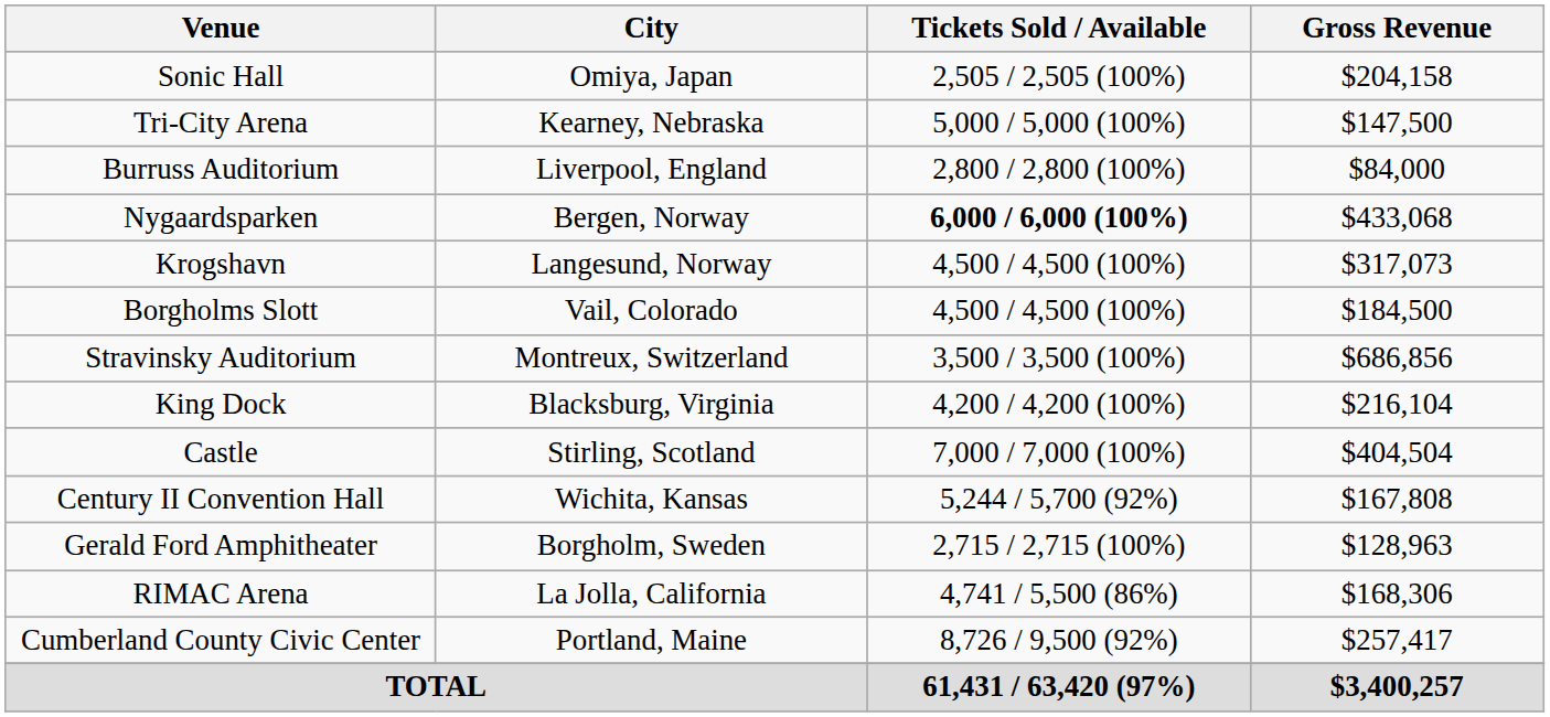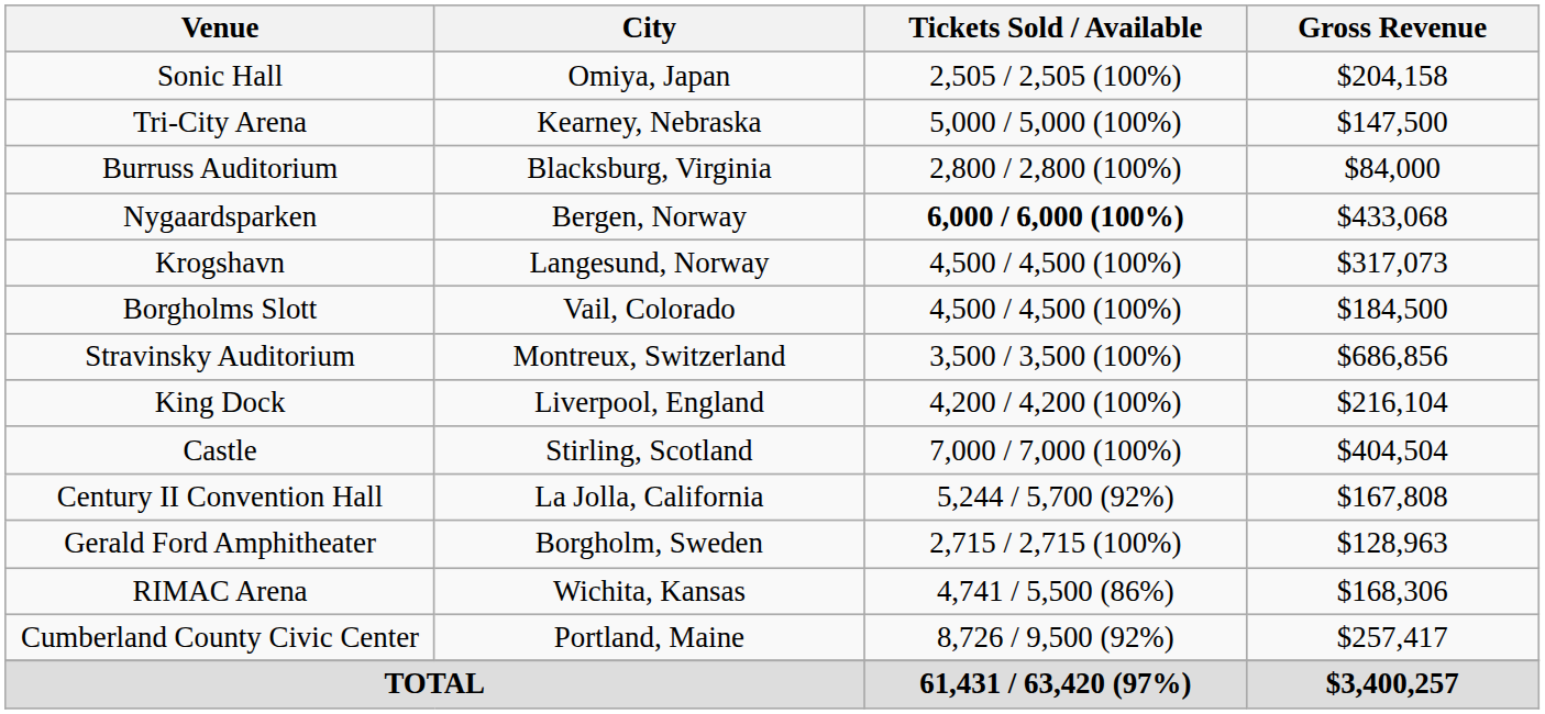 <table class="wikitable" style="text-align:center">
 <tr>
 <th style="width:225px;">Venue</th>
 <th style="width:225px;">City</th>
 <th style="width:200px;">Tickets Sold / Available</th>
 <th style="width:150px;">Gross Revenue</th>
 </tr>
 <tr>
 <td>Sonic Hall</td>
 <td>Omiya, Japan</td>
 <td>2,505 / 2,505 (100%)</td>
 <td>$204,158</td>
 </tr>
 <tr>
 <td>Tri-City Arena</td>
 <td>Kearney, Nebraska</td>
 <td>5,000 / 5,000 (100%)</td>
 <td>$147,500</td>
 </tr>
 <tr>
 <td>Burruss Auditorium</td>
-<td>Liverpool, England</td>
+<td>Blacksburg, Virginia</td>
 <td>2,800 / 2,800 (100%)</td>
 <td>$84,000</td>
 </tr>
 <tr>
 <td>Nygaardsparken</td>
 <td>Bergen, Norway</td>
 <td><strong>6,000 / 6,000 (100%)</strong></td>
 <td>$433,068</td>
 </tr>
 <tr>
 <td>Krogshavn</td>
 <td>Langesund, Norway</td>
 <td>4,500 / 4,500 (100%)</td>
 <td>$317,073</td>
 </tr>
 <tr>
 <td>Borgholms Slott</td>
 <td>Vail, Colorado</td>
 <td>4,500 / 4,500 (100%)</td>
 <td>$184,500</td>
 </tr>
 <tr>
 <td>Stravinsky Auditorium</td>
 <td>Montreux, Switzerland</td>
 <td>3,500 / 3,500 (100%)</td>
 <td>$686,856</td>
 </tr>
 <tr>
 <td>King Dock</td>
-<td>Blacksburg, Virginia</td>
+<td>Liverpool, England</td>
 <td>4,200 / 4,200 (100%)</td>
 <td>$216,104</td>
 </tr>
 <tr>
 <td>Castle</td>
 <td>Stirling, Scotland</td>
 <td>7,000 / 7,000 (100%)</td>
 <td>$404,504</td>
 </tr>
 <tr>
 <td>Century II Convention Hall</td>
-<td>Wichita, Kansas</td>
+<td>La Jolla, California</td>
 <td>5,244 / 5,700 (92%)</td>
 <td>$167,808</td>
 </tr>
 <tr>
 <td>Gerald Ford Amphitheater</td>
 <td>Borgholm, Sweden</td>
 <td>2,715 / 2,715 (100%)</td>
 <td>$128,963</td>
 </tr>
 <tr>
 <td>RIMAC Arena</td>
-<td>La Jolla, California</td>
+<td>Wichita, Kansas</td>
 <td>4,741 / 5,500 (86%)</td>
 <td>$168,306</td>
 </tr>
 <tr>
 <td>Cumberland County Civic Center</td>
 <td>Portland, Maine</td>
 <td>8,726 / 9,500 (92%)</td>
 <td>$257,417</td>
 </tr>
 <tr>
 </tr>
 <tr style="background:#ddd;">
 <td colspan="2"><strong>TOTAL</strong></td>
 <td><strong>61,431 / 63,420 (97%)</strong></td>
 <td><strong>$3,400,257</strong></td>
 </tr>
 </table>
